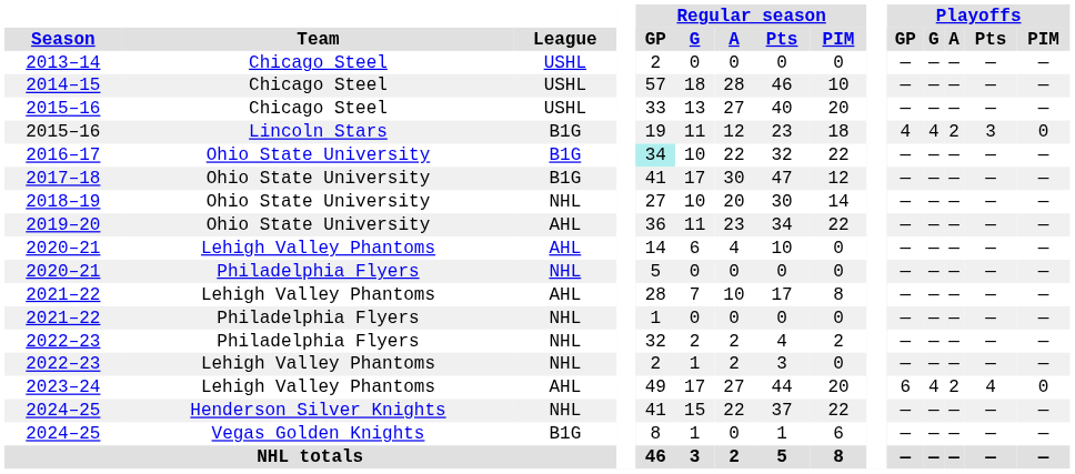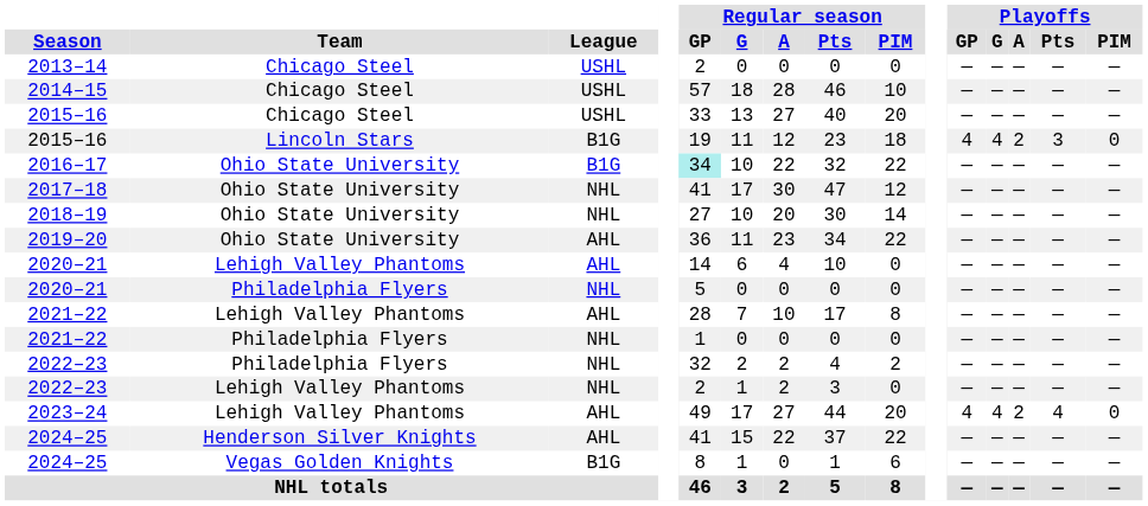 <table border="0" cellpadding="1" cellspacing="0" style="text-align:center; width:60em;">
 <tr style="background:#e0e0e0;">
 <th colspan="3" bgcolor="#ffffff"> </th>
 <th rowspan="99" bgcolor="#ffffff"> </th>
 <th colspan="5"><a href='#'>Regular season</a></th>
 <th rowspan="99" bgcolor="#ffffff"> </th>
 <th colspan="5"><a href='#'>Playoffs</a></th>
 </tr>
 <tr style="background:#e0e0e0;">
 <th><a href='#'>Season</a></th>
 <th>Team</th>
 <th>League</th>
 <th>GP</th>
 <th><a href='#'>G</a></th>
 <th><a href='#'>A</a></th>
 <th><a href='#'>Pts</a></th>
 <th><a href='#'>PIM</a></th>
 <th>GP</th>
 <th>G</th>
 <th>A</th>
 <th>Pts</th>
 <th>PIM</th>
 </tr>
 <tr>
 <td><a href='#'>2013–14</a></td>
 <td><a href='#'>Chicago Steel</a></td>
 <td><a href='#'>USHL</a></td>
 <td>2</td>
 <td>0</td>
 <td>0</td>
 <td>0</td>
 <td>0</td>
 <td>—</td>
 <td>—</td>
 <td>—</td>
 <td>—</td>
 <td>—</td>
 </tr>
 <tr style="background:#f0f0f0;">
 <td><a href='#'>2014–15</a></td>
 <td>Chicago Steel</td>
 <td>USHL</td>
 <td>57</td>
 <td>18</td>
 <td>28</td>
 <td>46</td>
 <td>10</td>
 <td>—</td>
 <td>—</td>
 <td>—</td>
 <td>—</td>
 <td>—</td>
 </tr>
 <tr>
 <td><a href='#'>2015–16</a></td>
 <td>Chicago Steel</td>
 <td>USHL</td>
 <td>33</td>
 <td>13</td>
 <td>27</td>
 <td>40</td>
 <td>20</td>
 <td>—</td>
 <td>—</td>
 <td>—</td>
 <td>—</td>
 <td>—</td>
 </tr>
 <tr style="background:#f0f0f0;">
 <td>2015–16</td>
 <td><a href='#'>Lincoln Stars</a></td>
 <td>B1G</td>
 <td>19</td>
 <td>11</td>
 <td>12</td>
 <td>23</td>
 <td>18</td>
 <td>4</td>
 <td>4</td>
 <td>2</td>
 <td>3</td>
 <td>0</td>
 </tr>
 <tr>
 <td><a href='#'>2016–17</a></td>
 <td><a href='#'>Ohio State University</a></td>
 <td><a href='#'>B1G</a></td>
 <td style="background: paleturquoise;">34</td>
 <td>10</td>
 <td>22</td>
 <td>32</td>
 <td>22</td>
 <td>—</td>
 <td>—</td>
 <td>—</td>
 <td>—</td>
 <td>—</td>
 </tr>
 <tr style="background:#f0f0f0;">
 <td><a href='#'>2017–18</a></td>
 <td>Ohio State University</td>
-<td>B1G</td>
+<td>NHL</td>
 <td>41</td>
 <td>17</td>
 <td>30</td>
 <td>47</td>
 <td>12</td>
 <td>—</td>
 <td>—</td>
 <td>—</td>
 <td>—</td>
 <td>—</td>
 </tr>
 <tr>
 <td><a href='#'>2018–19</a></td>
 <td>Ohio State University</td>
 <td>NHL</td>
 <td>27</td>
 <td>10</td>
 <td>20</td>
 <td>30</td>
 <td>14</td>
 <td>—</td>
 <td>—</td>
 <td>—</td>
 <td>—</td>
 <td>—</td>
 </tr>
 <tr style="background:#f0f0f0;">
 <td><a href='#'>2019–20</a></td>
 <td>Ohio State University</td>
 <td>AHL</td>
 <td>36</td>
 <td>11</td>
 <td>23</td>
 <td>34</td>
 <td>22</td>
 <td>—</td>
 <td>—</td>
 <td>—</td>
 <td>—</td>
 <td>—</td>
 </tr>
 <tr>
 <td><a href='#'>2020–21</a></td>
 <td><a href='#'>Lehigh Valley Phantoms</a></td>
 <td><a href='#'>AHL</a></td>
 <td>14</td>
 <td>6</td>
 <td>4</td>
 <td>10</td>
 <td>0</td>
 <td>—</td>
 <td>—</td>
 <td>—</td>
 <td>—</td>
 <td>—</td>
 </tr>
 <tr style="background:#f0f0f0;">
 <td><a href='#'>2020–21</a></td>
 <td><a href='#'>Philadelphia Flyers</a></td>
 <td><a href='#'>NHL</a></td>
 <td>5</td>
 <td>0</td>
 <td>0</td>
 <td>0</td>
 <td>0</td>
 <td>—</td>
 <td>—</td>
 <td>—</td>
 <td>—</td>
 <td>—</td>
 </tr>
 <tr>
 <td><a href='#'>2021–22</a></td>
 <td>Lehigh Valley Phantoms</td>
 <td>AHL</td>
 <td>28</td>
 <td>7</td>
 <td>10</td>
 <td>17</td>
 <td>8</td>
 <td>—</td>
 <td>—</td>
 <td>—</td>
 <td>—</td>
 <td>—</td>
 </tr>
 <tr style="background:#f0f0f0;">
 <td><a href='#'>2021–22</a></td>
 <td>Philadelphia Flyers</td>
 <td>NHL</td>
 <td>1</td>
 <td>0</td>
 <td>0</td>
 <td>0</td>
 <td>0</td>
 <td>—</td>
 <td>—</td>
 <td>—</td>
 <td>—</td>
 <td>—</td>
 </tr>
 <tr>
 <td><a href='#'>2022–23</a></td>
 <td>Philadelphia Flyers</td>
 <td>NHL</td>
 <td>32</td>
 <td>2</td>
 <td>2</td>
 <td>4</td>
 <td>2</td>
 <td>—</td>
 <td>—</td>
 <td>—</td>
 <td>—</td>
 <td>—</td>
 </tr>
 <tr style="background:#f0f0f0;">
 <td><a href='#'>2022–23</a></td>
 <td>Lehigh Valley Phantoms</td>
 <td>NHL</td>
 <td>2</td>
 <td>1</td>
 <td>2</td>
 <td>3</td>
 <td>0</td>
 <td>—</td>
 <td>—</td>
 <td>—</td>
 <td>—</td>
 <td>—</td>
 </tr>
 <tr>
 <td><a href='#'>2023–24</a></td>
 <td>Lehigh Valley Phantoms</td>
 <td>AHL</td>
 <td>49</td>
 <td>17</td>
 <td>27</td>
 <td>44</td>
 <td>20</td>
-<td>6</td>
+<td>4</td>
 <td>4</td>
 <td>2</td>
 <td>4</td>
 <td>0</td>
 </tr>
 <tr style="background:#f0f0f0;">
 <td><a href='#'>2024–25</a></td>
 <td><a href='#'>Henderson Silver Knights</a></td>
-<td>NHL</td>
+<td>AHL</td>
 <td>41</td>
 <td>15</td>
 <td>22</td>
 <td>37</td>
 <td>22</td>
 <td>—</td>
 <td>—</td>
 <td>—</td>
 <td>—</td>
 <td>—</td>
 </tr>
 <tr>
 <td><a href='#'>2024–25</a></td>
 <td><a href='#'>Vegas Golden Knights</a></td>
 <td>B1G</td>
 <td>8</td>
 <td>1</td>
 <td>0</td>
 <td>1</td>
 <td>6</td>
 <td>—</td>
 <td>—</td>
 <td>—</td>
 <td>—</td>
 <td>—</td>
 </tr>
 <tr style="background:#e0e0e0;">
 <th colspan="3">NHL totals</th>
 <th>46</th>
 <th>3</th>
 <th>2</th>
 <th>5</th>
 <th>8</th>
 <th>—</th>
 <th>—</th>
 <th>—</th>
 <th>—</th>
 <th>—</th>
 </tr>
 </table>
